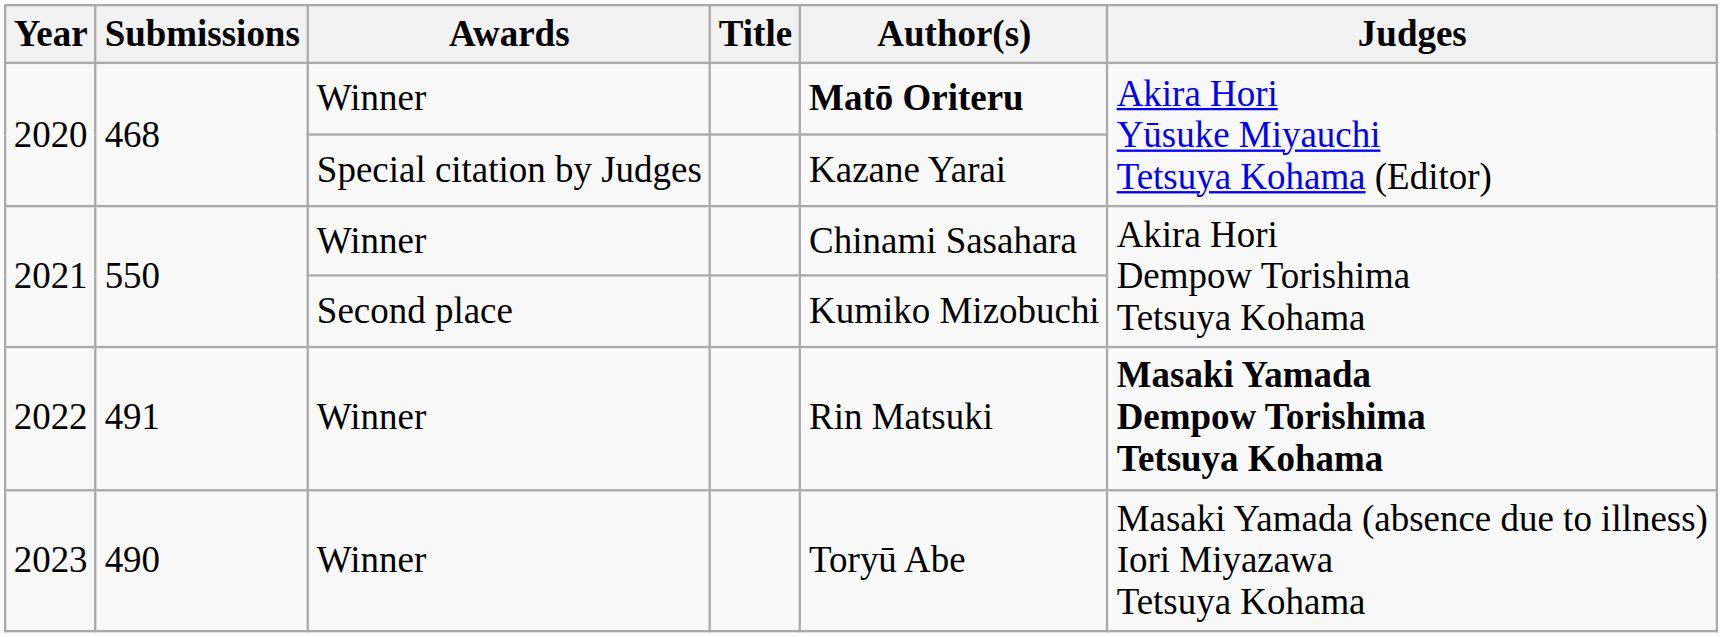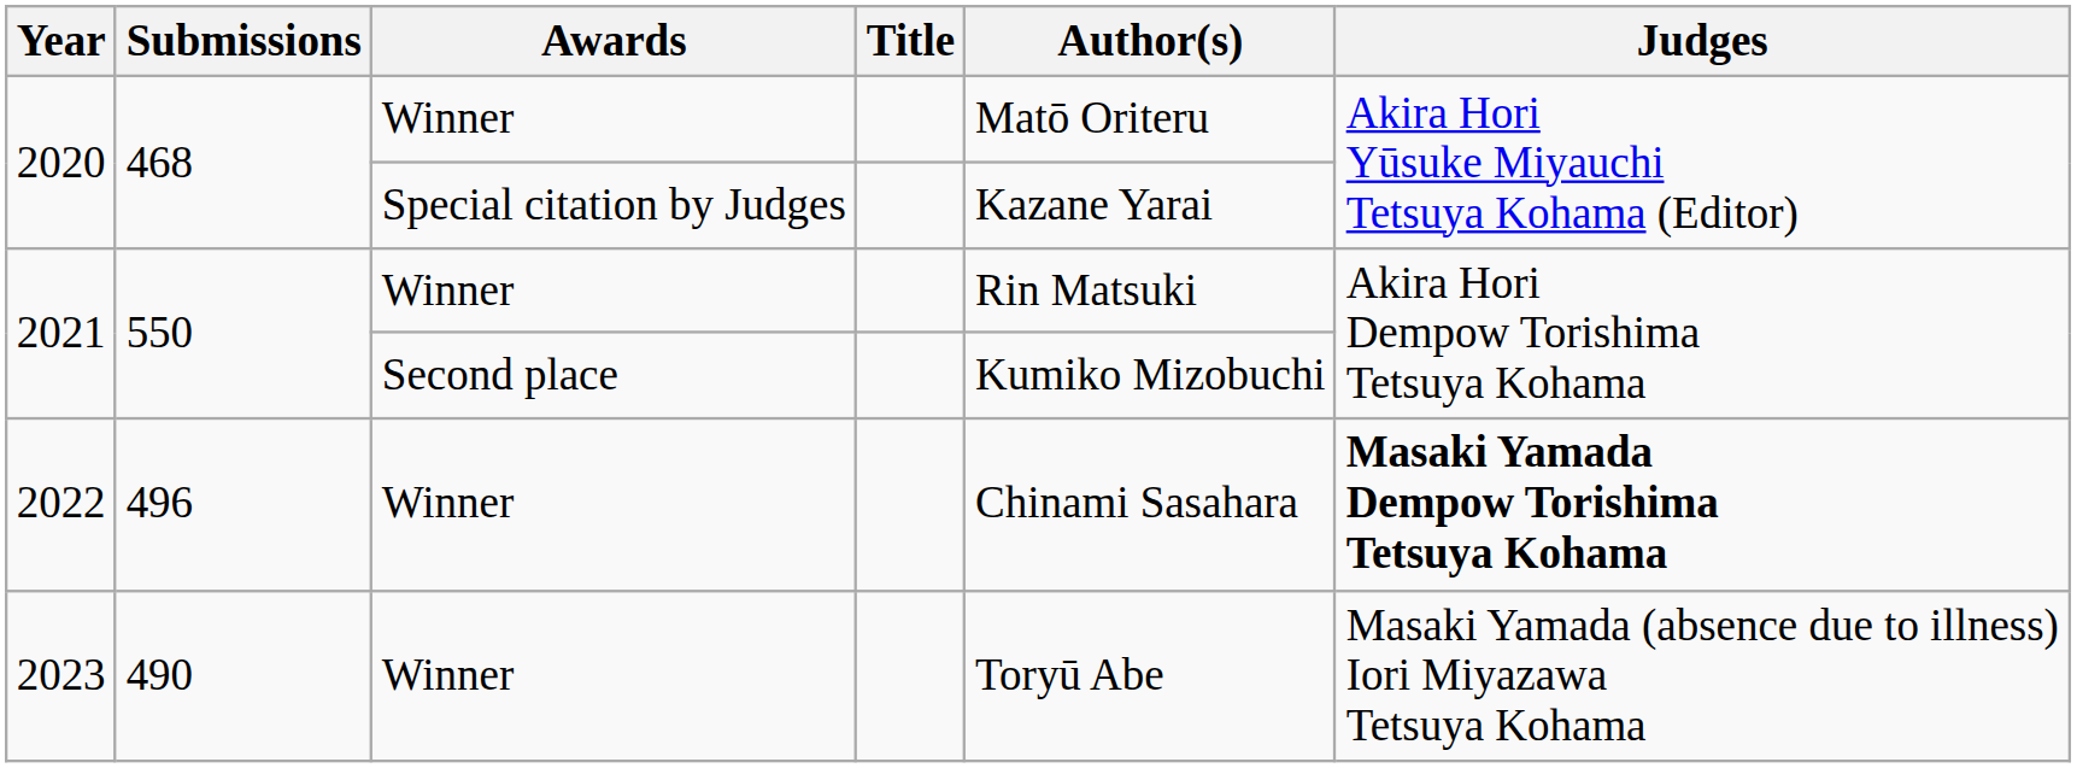 <table class="wikitable">
 <tr>
 <th>Year</th>
 <th>Submissions</th>
 <th>Awards</th>
 <th>Title</th>
 <th>Author(s)</th>
 <th>Judges</th>
 </tr>
 <tr>
 <td rowspan="2">2020</td>
 <td rowspan="2">468</td>
 <td>Winner</td>
 <td></td>
-<td><strong>Matō Oriteru</strong></td>
+<td>Matō Oriteru</td>
 <td rowspan="2"><a href='#'>Akira Hori</a><br><a href='#'>Yūsuke Miyauchi</a><br><a href='#'>Tetsuya Kohama</a> (Editor)</td>
 </tr>
 <tr>
 <td>Special citation by Judges</td>
 <td></td>
 <td>Kazane Yarai</td>
 </tr>
 <tr>
 <td rowspan="2">2021</td>
 <td rowspan="2">550</td>
 <td>Winner</td>
 <td></td>
-<td>Chinami Sasahara</td>
+<td>Rin Matsuki</td>
 <td rowspan="2">Akira Hori<br>Dempow Torishima<br>Tetsuya Kohama</td>
 </tr>
 <tr>
 <td>Second place</td>
 <td></td>
 <td>Kumiko Mizobuchi</td>
 </tr>
 <tr>
 <td>2022</td>
-<td>491</td>
+<td>496</td>
 <td>Winner</td>
 <td></td>
-<td>Rin Matsuki</td>
+<td>Chinami Sasahara</td>
 <td><strong>Masaki Yamada<br>Dempow Torishima<br>Tetsuya Kohama</strong></td>
 </tr>
 <tr>
 <td>2023</td>
 <td>490</td>
 <td>Winner</td>
 <td><em></em></td>
 <td>Toryū Abe</td>
 <td>Masaki Yamada (absence due to illness)<br>Iori Miyazawa<br>Tetsuya Kohama</td>
 </tr>
 </table>
